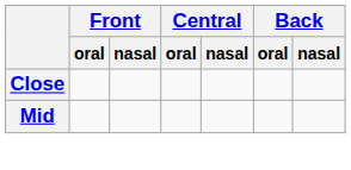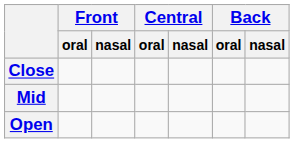 <table class="wikitable" style=text-align:center>
 <tr>
 <th rowspan="2"></th>
 <th colspan="2"><a href='#'>Front</a></th>
 <th colspan="2"><a href='#'>Central</a></th>
 <th colspan="2"><a href='#'>Back</a></th>
 </tr>
 <tr>
 <th><small>oral</small></th>
 <th><small>nasal</small></th>
 <th><small>oral</small></th>
 <th><small>nasal</small></th>
 <th><small>oral</small></th>
 <th><small>nasal</small></th>
 </tr>
 <tr>
 <th><a href='#'>Close</a></th>
 <td></td>
 <td></td>
 <td></td>
 <td></td>
 <td></td>
 <td></td>
 </tr>
 <tr>
 <th><a href='#'>Mid</a></th>
 <td></td>
 <td></td>
 <td></td>
 <td></td>
 <td></td>
 <td></td>
 </tr>
+<tr>
+<th><a href='#'>Open</a></th>
+<td></td>
+<td></td>
+<td></td>
+<td></td>
+<td></td>
+<td></td>
+</tr>
 </table>
